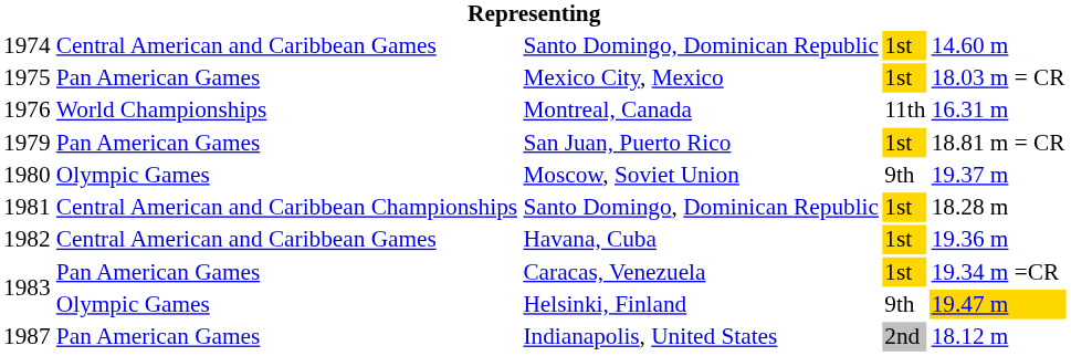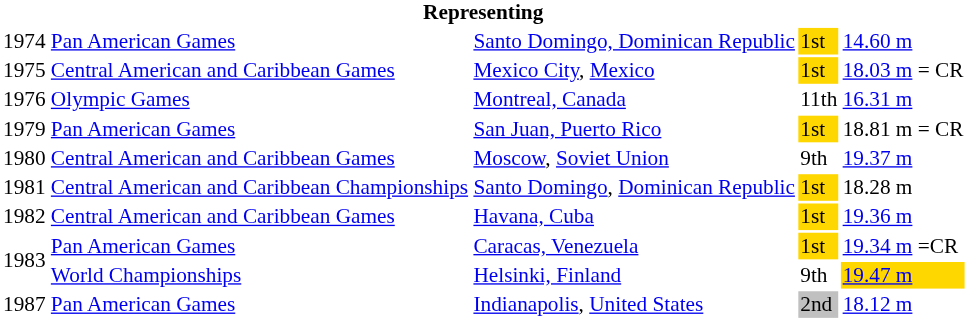 <table>
 <tr>
 <th colspan="5">Representing </th>
 </tr>
 <tr>
 <td>1974</td>
-<td><a href='#'>Central American and Caribbean Games</a></td>
+<td><a href='#'>Pan American Games</a></td>
 <td><a href='#'>Santo Domingo, Dominican Republic</a></td>
 <td bgcolor="gold">1st</td>
 <td><a href='#'>14.60 m</a></td>
 </tr>
 <tr>
 <td>1975</td>
-<td><a href='#'>Pan American Games</a></td>
+<td><a href='#'>Central American and Caribbean Games</a></td>
 <td><a href='#'>Mexico City</a>, <a href='#'>Mexico</a></td>
 <td bgcolor="gold">1st</td>
 <td><a href='#'>18.03 m</a> = CR</td>
 </tr>
 <tr>
 <td>1976</td>
-<td><a href='#'>World Championships</a></td>
+<td><a href='#'>Olympic Games</a></td>
 <td><a href='#'>Montreal, Canada</a></td>
 <td>11th</td>
 <td><a href='#'>16.31 m</a></td>
 </tr>
 <tr>
 <td>1979</td>
 <td><a href='#'>Pan American Games</a></td>
 <td><a href='#'>San Juan, Puerto Rico</a></td>
 <td bgcolor="gold">1st</td>
 <td>18.81 m = CR</td>
 </tr>
 <tr>
 <td>1980</td>
-<td><a href='#'>Olympic Games</a></td>
+<td><a href='#'>Central American and Caribbean Games</a></td>
 <td><a href='#'>Moscow</a>, <a href='#'>Soviet Union</a></td>
 <td>9th</td>
 <td><a href='#'>19.37 m</a></td>
 </tr>
 <tr>
 <td>1981</td>
 <td><a href='#'>Central American and Caribbean Championships</a></td>
 <td><a href='#'>Santo Domingo</a>, <a href='#'>Dominican Republic</a></td>
 <td bgcolor="gold">1st</td>
 <td>18.28 m</td>
 </tr>
 <tr>
 <td>1982</td>
 <td><a href='#'>Central American and Caribbean Games</a></td>
 <td><a href='#'>Havana, Cuba</a></td>
 <td bgcolor="gold">1st</td>
 <td><a href='#'>19.36 m</a></td>
 </tr>
 <tr>
 <td rowspan=2>1983</td>
 <td><a href='#'>Pan American Games</a></td>
 <td><a href='#'>Caracas, Venezuela</a></td>
 <td bgcolor="gold">1st</td>
 <td><a href='#'>19.34 m</a> =CR</td>
 </tr>
 <tr>
-<td><a href='#'>Olympic Games</a></td>
+<td><a href='#'>World Championships</a></td>
 <td><a href='#'>Helsinki, Finland</a></td>
 <td>9th</td>
 <td style="background: gold;"><a href='#'>19.47 m</a></td>
 </tr>
 <tr>
 <td>1987</td>
 <td><a href='#'>Pan American Games</a></td>
 <td><a href='#'>Indianapolis</a>, <a href='#'>United States</a></td>
 <td bgcolor="silver">2nd</td>
 <td><a href='#'>18.12 m</a></td>
 </tr>
 </table>
